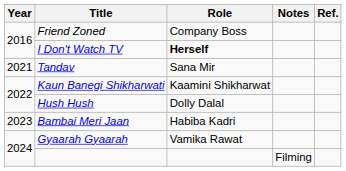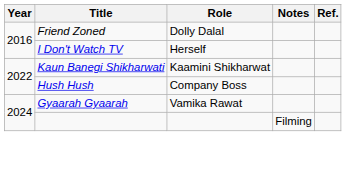 <table class="wikitable sortable">
 <tr>
 <th>Year</th>
 <th>Title</th>
 <th>Role</th>
 <th>Notes</th>
 <th>Ref.</th>
 </tr>
 <tr>
 <td rowspan="2">2016</td>
 <td><em>Friend Zoned</em></td>
-<td>Company Boss</td>
+<td>Dolly Dalal</td>
 <td></td>
 <td></td>
 </tr>
 <tr>
 <td><em><a href='#'>I Don't Watch TV</a></em></td>
-<td><strong>Herself</strong></td>
-<td></td>
-<td></td>
-</tr>
-<tr>
-<td rowspan="1">2021</td>
-<td><em><a href='#'>Tandav</a></em></td>
-<td>Sana Mir</td>
+<td>Herself</td>
 <td></td>
 <td></td>
 </tr>
 <tr>
 <td rowspan="2">2022</td>
 <td><em><a href='#'>Kaun Banegi Shikharwati</a></em></td>
 <td>Kaamini Shikharwat</td>
 <td></td>
 <td></td>
 </tr>
 <tr>
 <td><em><a href='#'>Hush Hush</a></em></td>
-<td>Dolly Dalal</td>
-<td></td>
-<td></td>
-</tr>
-<tr>
-<td>2023</td>
-<td><em><a href='#'>Bambai Meri Jaan</a></em></td>
-<td>Habiba Kadri</td>
+<td>Company Boss</td>
 <td></td>
 <td></td>
 </tr>
 <tr>
 <td rowspan="2">2024</td>
 <td><em><a href='#'>Gyaarah Gyaarah</a></em></td>
 <td>Vamika Rawat</td>
 <td></td>
 <td></td>
 </tr>
 <tr>
 <td></td>
 <td></td>
 <td>Filming</td>
 <td></td>
 </tr>
 </table>
